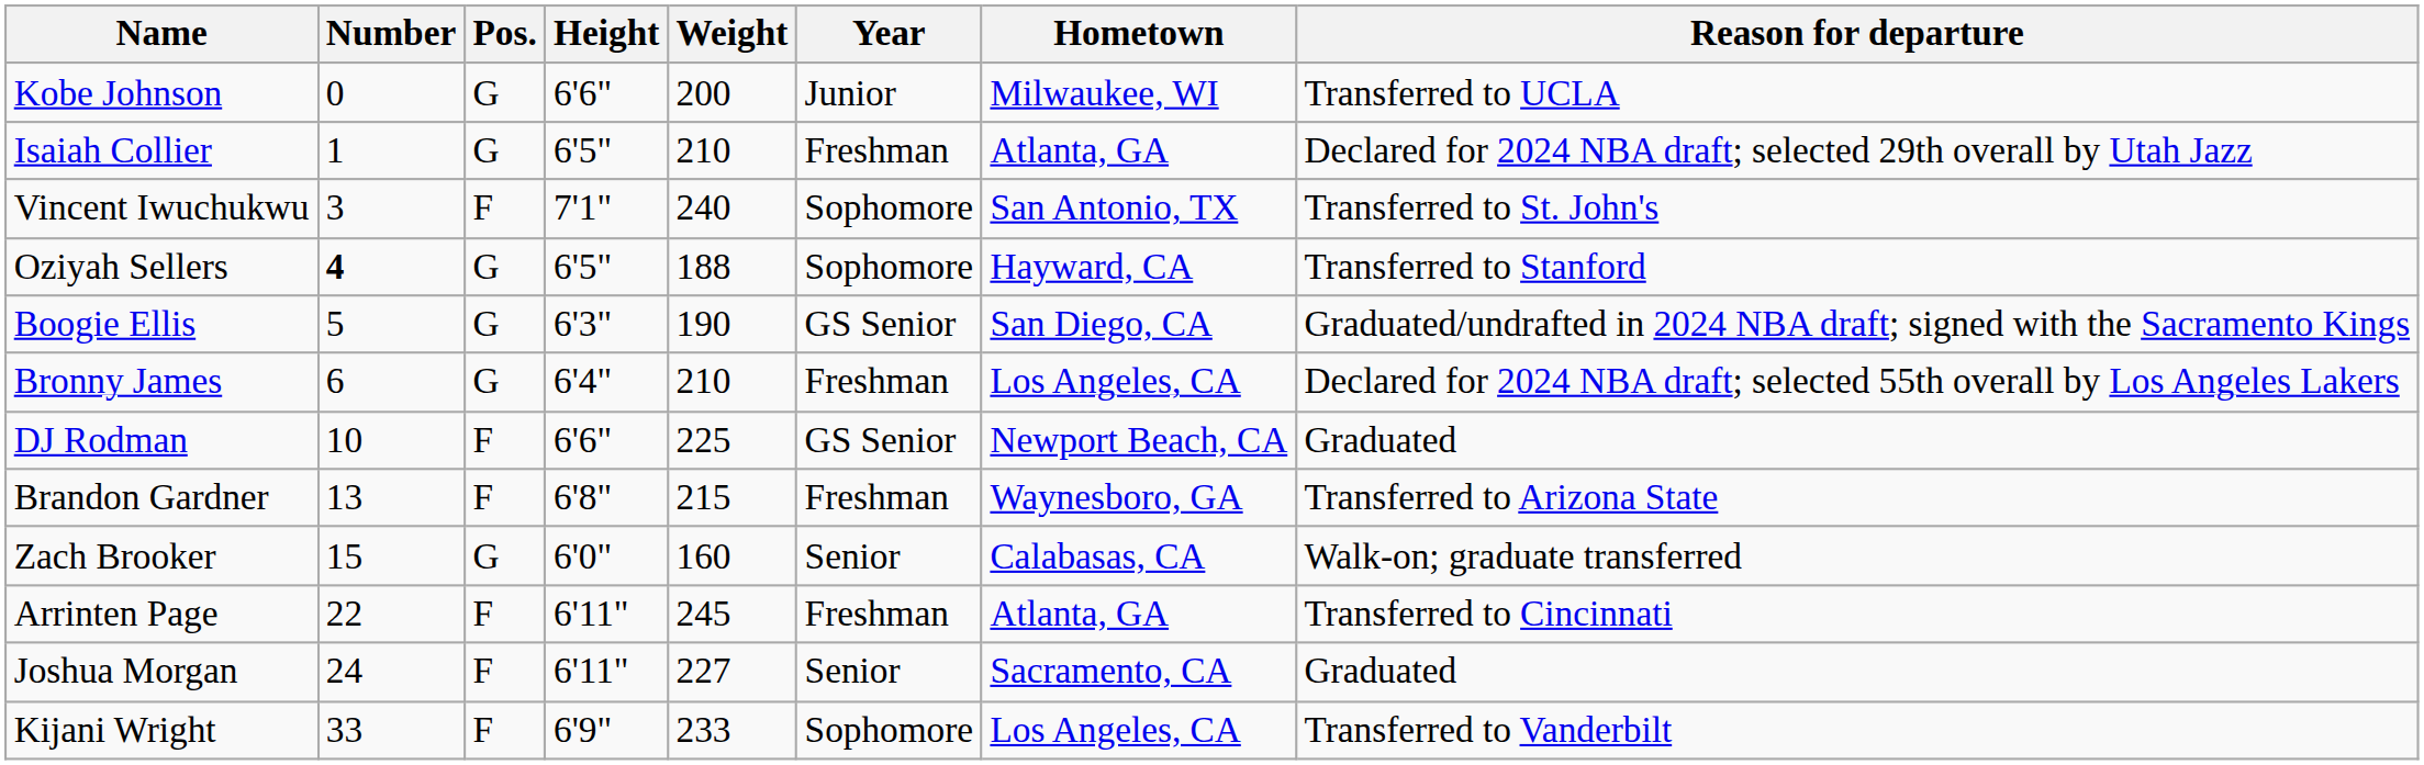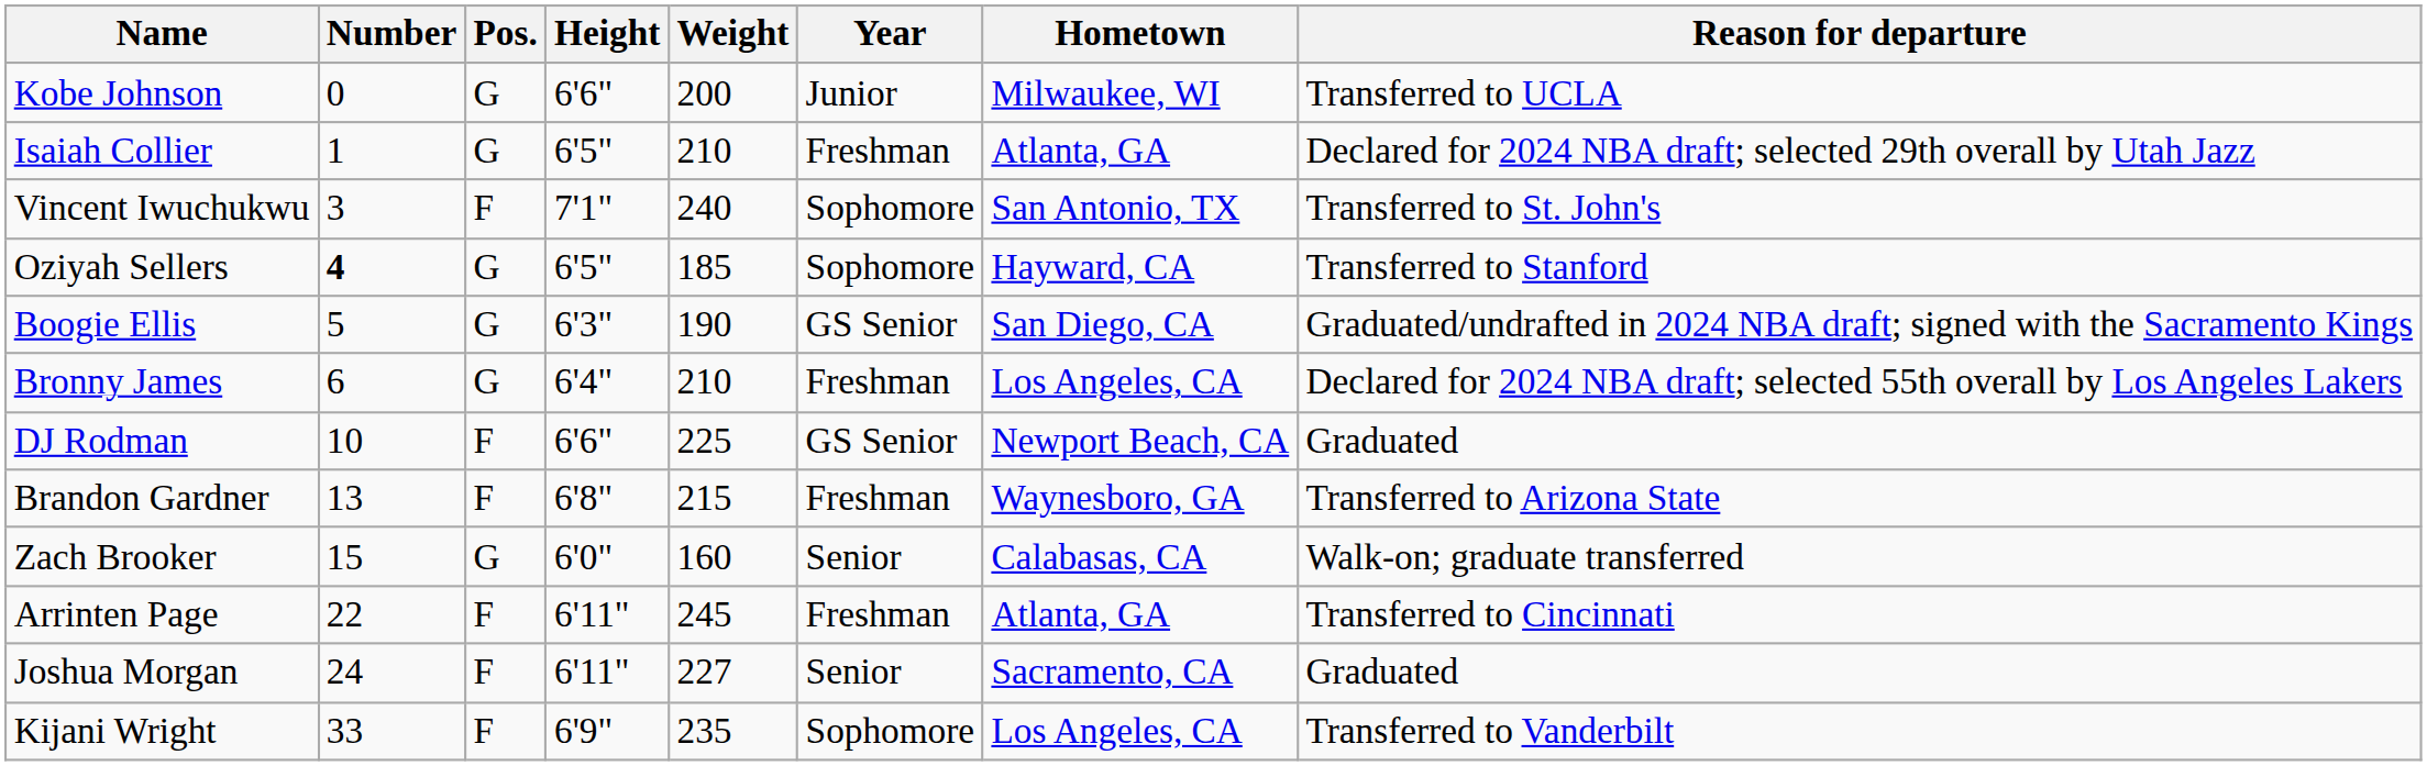 <table class="wikitable sortable" border="1">
 <tr>
 <th>Name</th>
 <th>Number</th>
 <th>Pos.</th>
 <th>Height</th>
 <th>Weight</th>
 <th>Year</th>
 <th>Hometown</th>
 <th class="unsortable">Reason for departure</th>
 </tr>
 <tr>
 <td><a href='#'>Kobe Johnson</a></td>
 <td>0</td>
 <td>G</td>
 <td>6'6"</td>
 <td>200</td>
 <td>Junior</td>
 <td><a href='#'>Milwaukee, WI</a></td>
 <td>Transferred to <a href='#'>UCLA</a></td>
 </tr>
 <tr>
 <td><a href='#'>Isaiah Collier</a></td>
 <td>1</td>
 <td>G</td>
 <td>6'5"</td>
 <td>210</td>
 <td>Freshman</td>
 <td><a href='#'>Atlanta, GA</a></td>
 <td>Declared for <a href='#'>2024 NBA draft</a>; selected 29th overall by <a href='#'>Utah Jazz</a></td>
 </tr>
 <tr>
 <td>Vincent Iwuchukwu</td>
 <td>3</td>
 <td>F</td>
 <td>7'1"</td>
 <td>240</td>
 <td>Sophomore</td>
 <td><a href='#'>San Antonio, TX</a></td>
 <td>Transferred to <a href='#'>St. John's</a></td>
 </tr>
 <tr>
 <td>Oziyah Sellers</td>
 <td><strong>4</strong></td>
 <td>G</td>
 <td>6'5"</td>
-<td>188</td>
+<td>185</td>
 <td>Sophomore</td>
 <td><a href='#'>Hayward, CA</a></td>
 <td>Transferred to <a href='#'>Stanford</a></td>
 </tr>
 <tr>
 <td><a href='#'>Boogie Ellis</a></td>
 <td>5</td>
 <td>G</td>
 <td>6'3"</td>
 <td>190</td>
 <td>GS Senior</td>
 <td><a href='#'>San Diego, CA</a></td>
 <td>Graduated/undrafted in <a href='#'>2024 NBA draft</a>; signed with the <a href='#'>Sacramento Kings</a></td>
 </tr>
 <tr>
 <td><a href='#'>Bronny James</a></td>
 <td>6</td>
 <td>G</td>
 <td>6'4"</td>
 <td>210</td>
 <td>Freshman</td>
 <td><a href='#'>Los Angeles, CA</a></td>
 <td>Declared for <a href='#'>2024 NBA draft</a>; selected 55th overall by <a href='#'>Los Angeles Lakers</a></td>
 </tr>
 <tr>
 <td><a href='#'>DJ Rodman</a></td>
 <td>10</td>
 <td>F</td>
 <td>6'6"</td>
 <td>225</td>
 <td>GS Senior</td>
 <td><a href='#'>Newport Beach, CA</a></td>
 <td>Graduated</td>
 </tr>
 <tr>
 <td>Brandon Gardner</td>
 <td>13</td>
 <td>F</td>
 <td>6'8"</td>
 <td>215</td>
 <td>Freshman</td>
 <td><a href='#'>Waynesboro, GA</a></td>
 <td>Transferred to <a href='#'>Arizona State</a></td>
 </tr>
 <tr>
 <td>Zach Brooker</td>
 <td>15</td>
 <td>G</td>
 <td>6'0"</td>
 <td>160</td>
 <td>Senior</td>
 <td><a href='#'>Calabasas, CA</a></td>
 <td>Walk-on; graduate transferred</td>
 </tr>
 <tr>
 <td>Arrinten Page</td>
 <td>22</td>
 <td>F</td>
 <td>6'11"</td>
 <td>245</td>
 <td>Freshman</td>
 <td><a href='#'>Atlanta, GA</a></td>
 <td>Transferred to <a href='#'>Cincinnati</a></td>
 </tr>
 <tr>
 <td>Joshua Morgan</td>
 <td>24</td>
 <td>F</td>
 <td>6'11"</td>
 <td>227</td>
 <td> Senior</td>
 <td><a href='#'>Sacramento, CA</a></td>
 <td>Graduated</td>
 </tr>
 <tr>
 <td>Kijani Wright</td>
 <td>33</td>
 <td>F</td>
 <td>6'9"</td>
-<td>233</td>
+<td>235</td>
 <td>Sophomore</td>
 <td><a href='#'>Los Angeles, CA</a></td>
 <td>Transferred to <a href='#'>Vanderbilt</a></td>
 </tr>
 </table>
